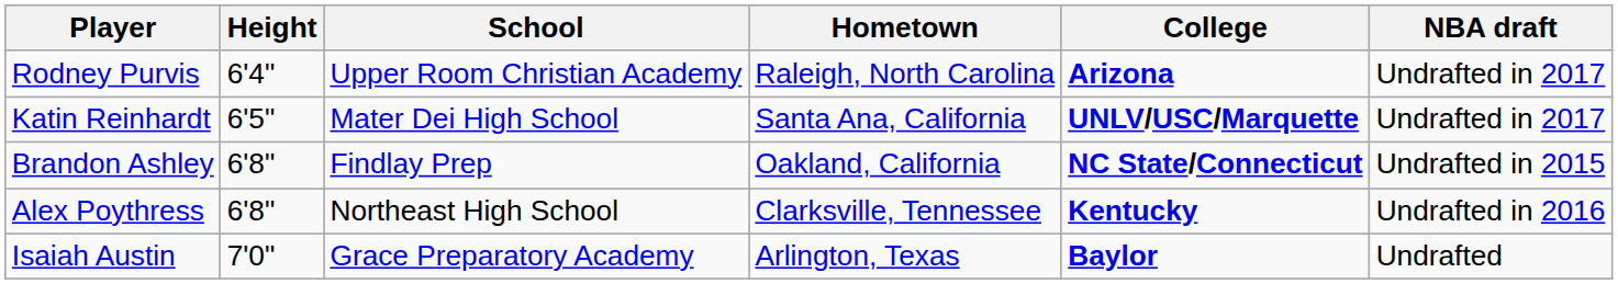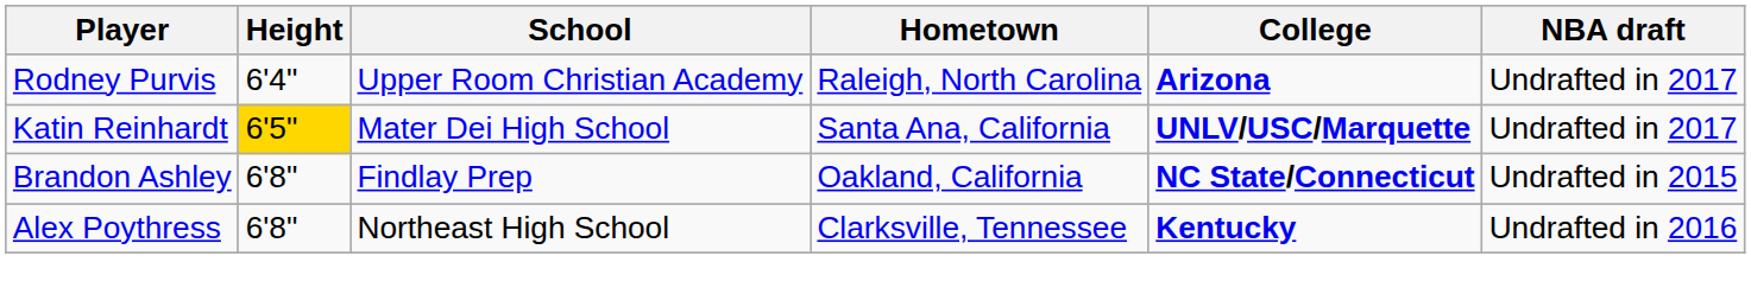 <table class="wikitable">
 <tr>
 <th>Player</th>
 <th>Height</th>
 <th>School</th>
 <th>Hometown</th>
 <th>College</th>
 <th>NBA draft</th>
 </tr>
 <tr>
 <td><a href='#'>Rodney Purvis</a></td>
 <td>6'4"</td>
 <td><a href='#'>Upper Room Christian Academy</a></td>
 <td><a href='#'>Raleigh, North Carolina</a></td>
 <td><strong><a href='#'>Arizona</a></strong></td>
 <td>Undrafted in <a href='#'>2017</a></td>
 </tr>
 <tr>
 <td><a href='#'>Katin Reinhardt</a></td>
-<td>6'5"</td>
+<td style="background: gold;">6'5"</td>
 <td><a href='#'>Mater Dei High School</a></td>
 <td><a href='#'>Santa Ana, California</a></td>
 <td><strong><a href='#'>UNLV</a>/<a href='#'>USC</a>/<a href='#'>Marquette</a></strong></td>
 <td>Undrafted in <a href='#'>2017</a></td>
 </tr>
 <tr>
 <td><a href='#'>Brandon Ashley</a></td>
 <td>6'8"</td>
 <td><a href='#'>Findlay Prep</a></td>
 <td><a href='#'>Oakland, California</a></td>
 <td><strong><a href='#'>NC State</a>/<a href='#'>Connecticut</a></strong></td>
 <td>Undrafted in <a href='#'>2015</a></td>
 </tr>
 <tr>
 <td><a href='#'>Alex Poythress</a></td>
 <td>6'8"</td>
 <td>Northeast High School</td>
 <td><a href='#'>Clarksville, Tennessee</a></td>
 <td><strong><a href='#'>Kentucky</a></strong></td>
 <td>Undrafted in <a href='#'>2016</a></td>
 </tr>
-<tr>
-<td><a href='#'>Isaiah Austin</a></td>
-<td>7'0"</td>
-<td><a href='#'>Grace Preparatory Academy</a></td>
-<td><a href='#'>Arlington, Texas</a></td>
-<td><strong><a href='#'>Baylor</a></strong></td>
-<td>Undrafted</td>
-</tr>
 </table>
